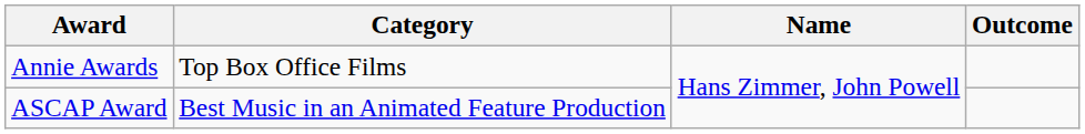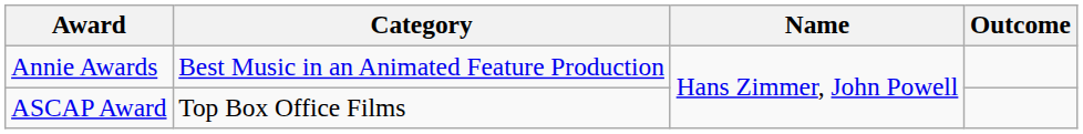 <table class="wikitable">
 <tr>
 <th>Award</th>
 <th>Category</th>
 <th>Name</th>
 <th>Outcome</th>
 </tr>
 <tr>
 <td><a href='#'>Annie Awards</a></td>
-<td>Top Box Office Films</td>
+<td><a href='#'>Best Music in an Animated Feature Production</a></td>
 <td rowspan="2"><a href='#'>Hans Zimmer</a>, <a href='#'>John Powell</a></td>
 <td></td>
 </tr>
 <tr>
 <td><a href='#'>ASCAP Award</a></td>
-<td><a href='#'>Best Music in an Animated Feature Production</a></td>
+<td>Top Box Office Films</td>
 <td></td>
 </tr>
 </table>
